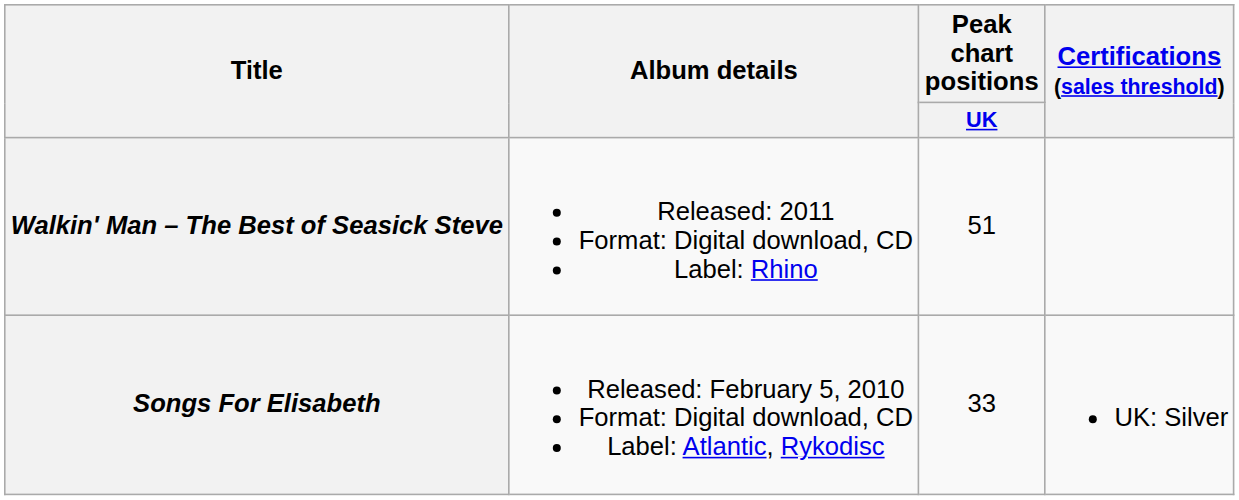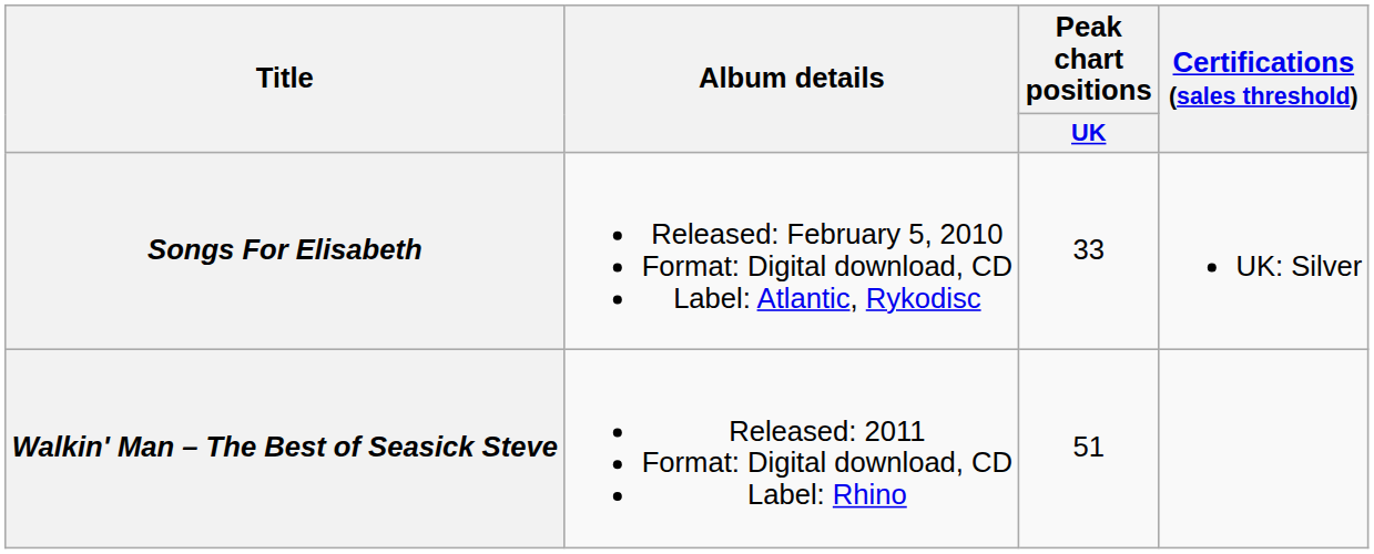 <table class="wikitable plainrowheaders" style="text-align:center;">
 <tr>
 <th scope="col" rowspan="2">Title</th>
 <th scope="col" rowspan="2">Album details</th>
 <th scope="col" colspan="1">Peak chart positions</th>
 <th scope="col" rowspan="2"><a href='#'>Certifications</a><br><small>(<a href='#'>sales threshold</a>)</small></th>
 </tr>
 <tr>
 <th scope="col" style="width:3em;font-size:85%;"><a href='#'>UK</a><br></th>
 </tr>
 <tr>
+<th scope="row"><em>Songs For Elisabeth</em></th>
+<td><br><ul><li>Released: February 5, 2010</li><li>Format: Digital download, CD</li><li>Label: <a href='#'>Atlantic</a>, <a href='#'>Rykodisc</a></li></ul></td>
+<td>33</td>
+<td><br><ul><li>UK: Silver</li></ul></td>
+</tr>
+<tr>
 <th scope="row"><em>Walkin' Man – The Best of Seasick Steve</em></th>
 <td><br><ul><li>Released: 2011</li><li>Format: Digital download, CD</li><li>Label: <a href='#'>Rhino</a></li></ul></td>
 <td>51</td>
 <td></td>
 </tr>
-<tr>
-<th scope="row"><em>Songs For Elisabeth</em></th>
-<td><br><ul><li>Released: February 5, 2010</li><li>Format: Digital download, CD</li><li>Label: <a href='#'>Atlantic</a>, <a href='#'>Rykodisc</a></li></ul></td>
-<td>33</td>
-<td><br><ul><li>UK: Silver</li></ul></td>
-</tr>
 </table>
